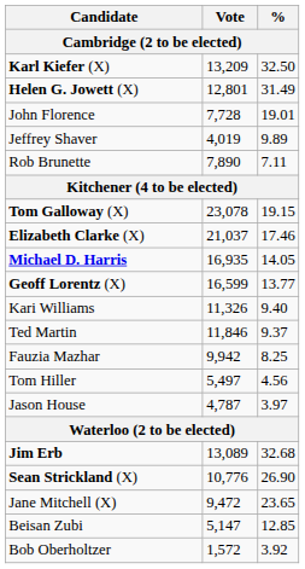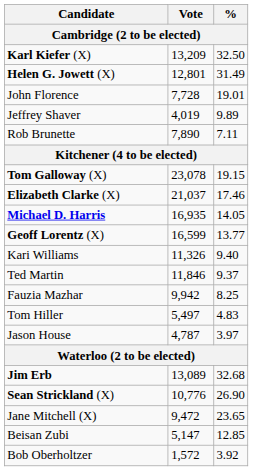 <table class="wikitable">
 <tr>
 <th bgcolor="#DDDDFF" width="200px">Candidate</th>
 <th bgcolor="#DDDDFF" width="50px">Vote</th>
 <th bgcolor="#DDDDFF" width="30px">%</th>
 </tr>
 <tr>
 <th colspan="3">Cambridge (2 to be elected)</th>
 </tr>
 <tr>
 <td><strong>Karl Kiefer</strong> (X)</td>
 <td>13,209</td>
 <td>32.50</td>
 </tr>
 <tr>
 <td><strong>Helen G. Jowett</strong> (X)</td>
 <td>12,801</td>
 <td>31.49</td>
 </tr>
 <tr>
 <td>John Florence</td>
 <td>7,728</td>
 <td>19.01</td>
 </tr>
 <tr>
 <td>Jeffrey Shaver</td>
 <td>4,019</td>
 <td>9.89</td>
 </tr>
 <tr>
 <td>Rob Brunette</td>
 <td>7,890</td>
 <td>7.11</td>
 </tr>
 <tr>
 <th colspan="3">Kitchener (4 to be elected)</th>
 </tr>
 <tr>
 <td><strong>Tom Galloway</strong> (X)</td>
 <td>23,078</td>
 <td>19.15</td>
 </tr>
 <tr>
 <td><strong>Elizabeth Clarke</strong> (X)</td>
 <td>21,037</td>
 <td>17.46</td>
 </tr>
 <tr>
 <td><strong><a href='#'>Michael D. Harris</a></strong></td>
 <td>16,935</td>
 <td>14.05</td>
 </tr>
 <tr>
 <td><strong>Geoff Lorentz</strong> (X)</td>
 <td>16,599</td>
 <td>13.77</td>
 </tr>
 <tr>
 <td>Kari Williams</td>
 <td>11,326</td>
 <td>9.40</td>
 </tr>
 <tr>
 <td>Ted Martin</td>
 <td>11,846</td>
 <td>9.37</td>
 </tr>
 <tr>
 <td>Fauzia Mazhar</td>
 <td>9,942</td>
 <td>8.25</td>
 </tr>
 <tr>
 <td>Tom Hiller</td>
 <td>5,497</td>
-<td>4.56</td>
+<td>4.83</td>
 </tr>
 <tr>
 <td>Jason House</td>
 <td>4,787</td>
 <td>3.97</td>
 </tr>
 <tr>
 <th colspan="3">Waterloo (2 to be elected)</th>
 </tr>
 <tr>
 <td><strong>Jim Erb</strong></td>
 <td>13,089</td>
 <td>32.68</td>
 </tr>
 <tr>
 <td><strong>Sean Strickland</strong> (X)</td>
 <td>10,776</td>
 <td>26.90</td>
 </tr>
 <tr>
 <td>Jane Mitchell (X)</td>
 <td>9,472</td>
 <td>23.65</td>
 </tr>
 <tr>
 <td>Beisan Zubi</td>
 <td>5,147</td>
 <td>12.85</td>
 </tr>
 <tr>
 <td>Bob Oberholtzer</td>
 <td>1,572</td>
 <td>3.92</td>
 </tr>
 </table>
